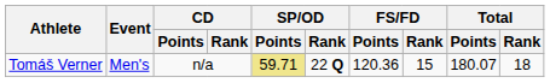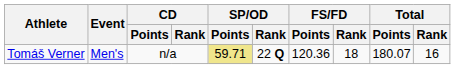 <table class="wikitable" style="font-size:90%">
 <tr>
 <th rowspan="2">Athlete</th>
 <th rowspan="2">Event</th>
 <th colspan="2">CD</th>
 <th colspan="2">SP/OD</th>
 <th colspan="2">FS/FD</th>
 <th colspan="2">Total</th>
 </tr>
 <tr>
 <th>Points</th>
 <th>Rank</th>
 <th>Points</th>
 <th>Rank</th>
 <th>Points</th>
 <th>Rank</th>
 <th>Points</th>
 <th>Rank</th>
 </tr>
 <tr>
 <td><a href='#'>Tomáš Verner</a></td>
 <td><a href='#'>Men's</a></td>
 <td colspan=2 align="center">n/a</td>
 <td align="center" style="background: khaki;">59.71</td>
 <td align="center">22 <strong>Q</strong></td>
 <td align="center">120.36</td>
-<td align="center">15</td>
+<td align="center">18</td>
 <td align="center">180.07</td>
-<td align="center">18</td>
+<td align="center">16</td>
 </tr>
 </table>
